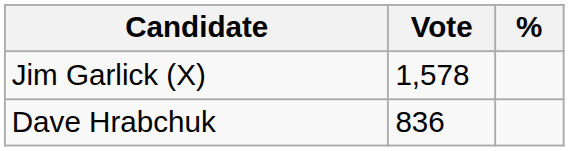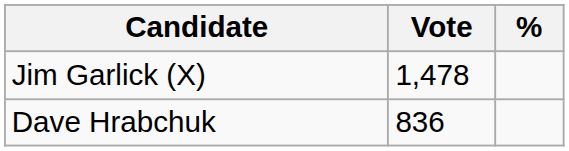 <table class="wikitable">
 <tr>
 <th bgcolor="#DDDDFF" width="200px">Candidate</th>
 <th bgcolor="#DDDDFF" width="50px">Vote</th>
 <th bgcolor="#DDDDFF" width="30px">%</th>
 </tr>
 <tr>
 <td>Jim Garlick (X)</td>
-<td>1,578</td>
+<td>1,478</td>
 <td></td>
 </tr>
 <tr>
 <td>Dave Hrabchuk</td>
 <td>836</td>
 <td></td>
 </tr>
 </table>
